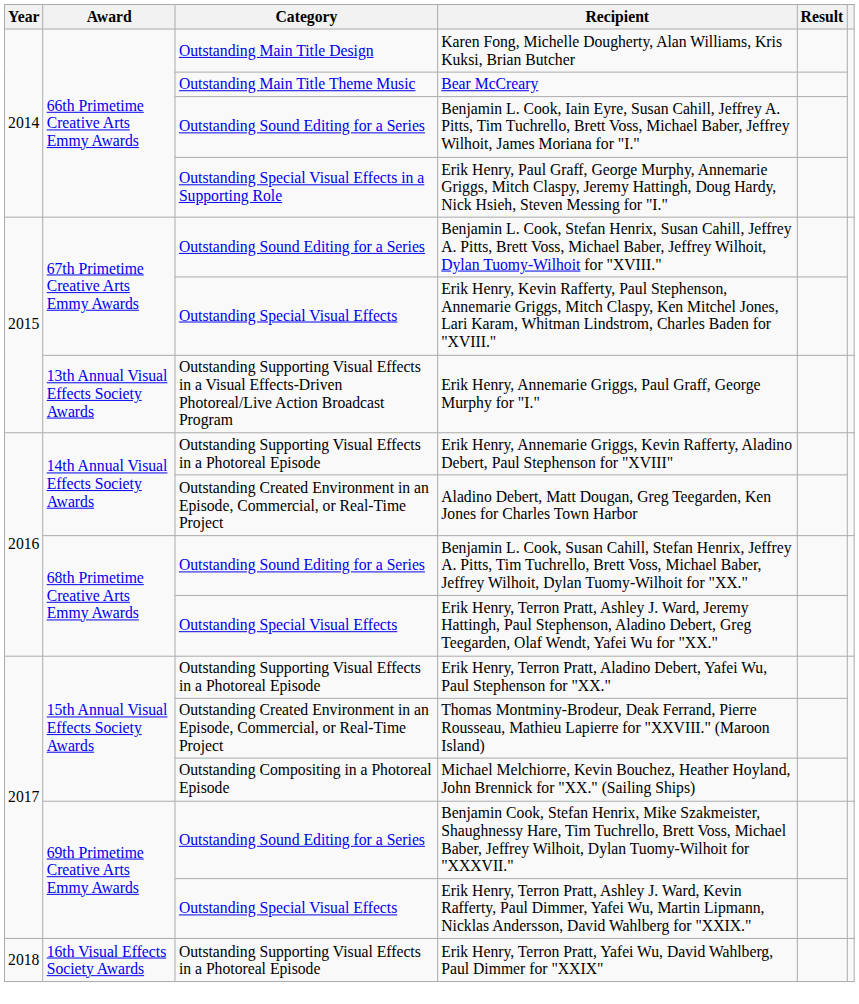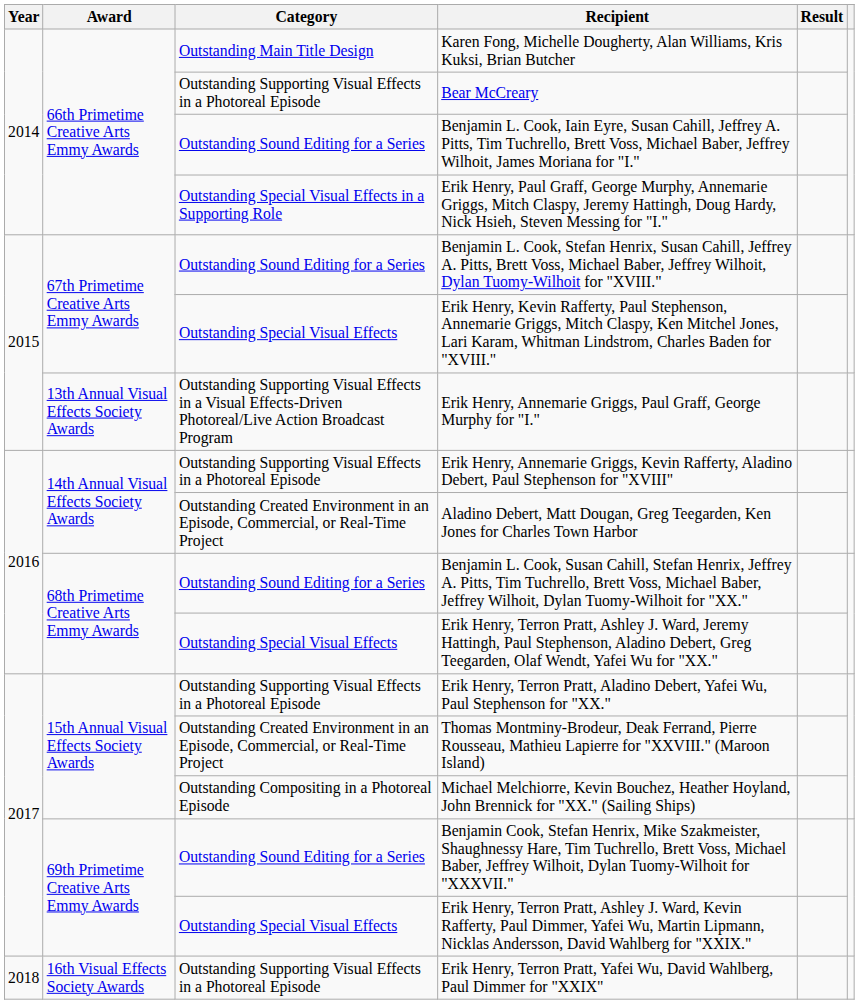 <table class="wikitable sortable">
 <tr>
 <th>Year</th>
 <th>Award</th>
 <th>Category</th>
 <th>Recipient</th>
 <th>Result</th>
 <th></th>
 </tr>
 <tr>
 <td style="text-align:center;" rowspan="4">2014</td>
 <td rowspan="4"><a href='#'>66th Primetime Creative Arts Emmy Awards</a></td>
 <td><a href='#'>Outstanding Main Title Design</a></td>
 <td>Karen Fong, Michelle Dougherty, Alan Williams, Kris Kuksi, Brian Butcher</td>
 <td></td>
 <td rowspan="4"></td>
 </tr>
 <tr>
-<td><a href='#'>Outstanding Main Title Theme Music</a></td>
+<td>Outstanding Supporting Visual Effects in a Photoreal Episode</td>
 <td><a href='#'>Bear McCreary</a></td>
 <td></td>
 </tr>
 <tr>
 <td><a href='#'>Outstanding Sound Editing for a Series</a></td>
 <td>Benjamin L. Cook, Iain Eyre, Susan Cahill, Jeffrey A. Pitts, Tim Tuchrello, Brett Voss, Michael Baber, Jeffrey Wilhoit, James Moriana for "I."</td>
 <td></td>
 </tr>
 <tr>
 <td><a href='#'>Outstanding Special Visual Effects in a Supporting Role</a></td>
 <td>Erik Henry, Paul Graff, George Murphy, Annemarie Griggs, Mitch Claspy, Jeremy Hattingh, Doug Hardy, Nick Hsieh, Steven Messing for "I."</td>
 <td></td>
 </tr>
 <tr>
 <td style="text-align:center;" rowspan="3">2015</td>
 <td rowspan="2"><a href='#'>67th Primetime Creative Arts Emmy Awards</a></td>
 <td><a href='#'>Outstanding Sound Editing for a Series</a></td>
 <td>Benjamin L. Cook, Stefan Henrix, Susan Cahill, Jeffrey A. Pitts, Brett Voss, Michael Baber, Jeffrey Wilhoit, <a href='#'>Dylan Tuomy-Wilhoit</a> for "XVIII."</td>
 <td></td>
 <td rowspan="2"></td>
 </tr>
 <tr>
 <td><a href='#'>Outstanding Special Visual Effects</a></td>
 <td>Erik Henry, Kevin Rafferty, Paul Stephenson, Annemarie Griggs, Mitch Claspy, Ken Mitchel Jones, Lari Karam, Whitman Lindstrom, Charles Baden for "XVIII."</td>
 <td></td>
 </tr>
 <tr>
 <td><a href='#'>13th Annual Visual Effects Society Awards</a></td>
 <td>Outstanding Supporting Visual Effects in a Visual Effects-Driven Photoreal/Live Action Broadcast Program</td>
 <td>Erik Henry, Annemarie Griggs, Paul Graff, George Murphy for "I."</td>
 <td></td>
 <td></td>
 </tr>
 <tr>
 <td style="text-align:center;" rowspan="4">2016</td>
 <td rowspan="2"><a href='#'>14th Annual Visual Effects Society Awards</a></td>
 <td>Outstanding Supporting Visual Effects in a Photoreal Episode</td>
 <td>Erik Henry, Annemarie Griggs, Kevin Rafferty, Aladino Debert, Paul Stephenson for "XVIII"</td>
 <td></td>
 <td rowspan="2"></td>
 </tr>
 <tr>
 <td>Outstanding Created Environment in an Episode, Commercial, or Real-Time Project</td>
 <td>Aladino Debert, Matt Dougan, Greg Teegarden, Ken Jones for Charles Town Harbor</td>
 <td></td>
 </tr>
 <tr>
 <td rowspan="2"><a href='#'>68th Primetime Creative Arts Emmy Awards</a></td>
 <td><a href='#'>Outstanding Sound Editing for a Series</a></td>
 <td>Benjamin L. Cook, Susan Cahill, Stefan Henrix, Jeffrey A. Pitts, Tim Tuchrello, Brett Voss, Michael Baber, Jeffrey Wilhoit, Dylan Tuomy-Wilhoit for "XX."</td>
 <td></td>
 <td rowspan="2"></td>
 </tr>
 <tr>
 <td><a href='#'>Outstanding Special Visual Effects</a></td>
 <td>Erik Henry, Terron Pratt, Ashley J. Ward, Jeremy Hattingh, Paul Stephenson, Aladino Debert, Greg Teegarden, Olaf Wendt, Yafei Wu for "XX."</td>
 <td></td>
 </tr>
 <tr>
 <td style="text-align:center;" rowspan="5">2017</td>
 <td rowspan="3"><a href='#'>15th Annual Visual Effects Society Awards</a></td>
 <td>Outstanding Supporting Visual Effects in a Photoreal Episode</td>
 <td>Erik Henry, Terron Pratt, Aladino Debert, Yafei Wu, Paul Stephenson for "XX."</td>
 <td></td>
 <td rowspan="3"></td>
 </tr>
 <tr>
 <td>Outstanding Created Environment in an Episode, Commercial, or Real-Time Project</td>
 <td>Thomas Montminy-Brodeur, Deak Ferrand, Pierre Rousseau, Mathieu Lapierre for "XXVIII." (Maroon Island)</td>
 <td></td>
 </tr>
 <tr>
 <td>Outstanding Compositing in a Photoreal Episode</td>
 <td>Michael Melchiorre, Kevin Bouchez, Heather Hoyland, John Brennick for "XX." (Sailing Ships)</td>
 <td></td>
 </tr>
 <tr>
 <td rowspan="2"><a href='#'>69th Primetime Creative Arts Emmy Awards</a></td>
 <td><a href='#'>Outstanding Sound Editing for a Series</a></td>
 <td>Benjamin Cook, Stefan Henrix, Mike Szakmeister, Shaughnessy Hare, Tim Tuchrello, Brett Voss, Michael Baber, Jeffrey Wilhoit, Dylan Tuomy-Wilhoit for "XXXVII."</td>
 <td></td>
 <td rowspan="2"></td>
 </tr>
 <tr>
 <td><a href='#'>Outstanding Special Visual Effects</a></td>
 <td>Erik Henry, Terron Pratt, Ashley J. Ward, Kevin Rafferty, Paul Dimmer, Yafei Wu, Martin Lipmann, Nicklas Andersson, David Wahlberg for "XXIX."</td>
 <td></td>
 </tr>
 <tr>
 <td>2018</td>
 <td><a href='#'>16th Visual Effects Society Awards</a></td>
 <td>Outstanding Supporting Visual Effects in a Photoreal Episode</td>
 <td>Erik Henry, Terron Pratt, Yafei Wu, David Wahlberg, Paul Dimmer for "XXIX"</td>
 <td></td>
 <td></td>
 </tr>
 </table>
